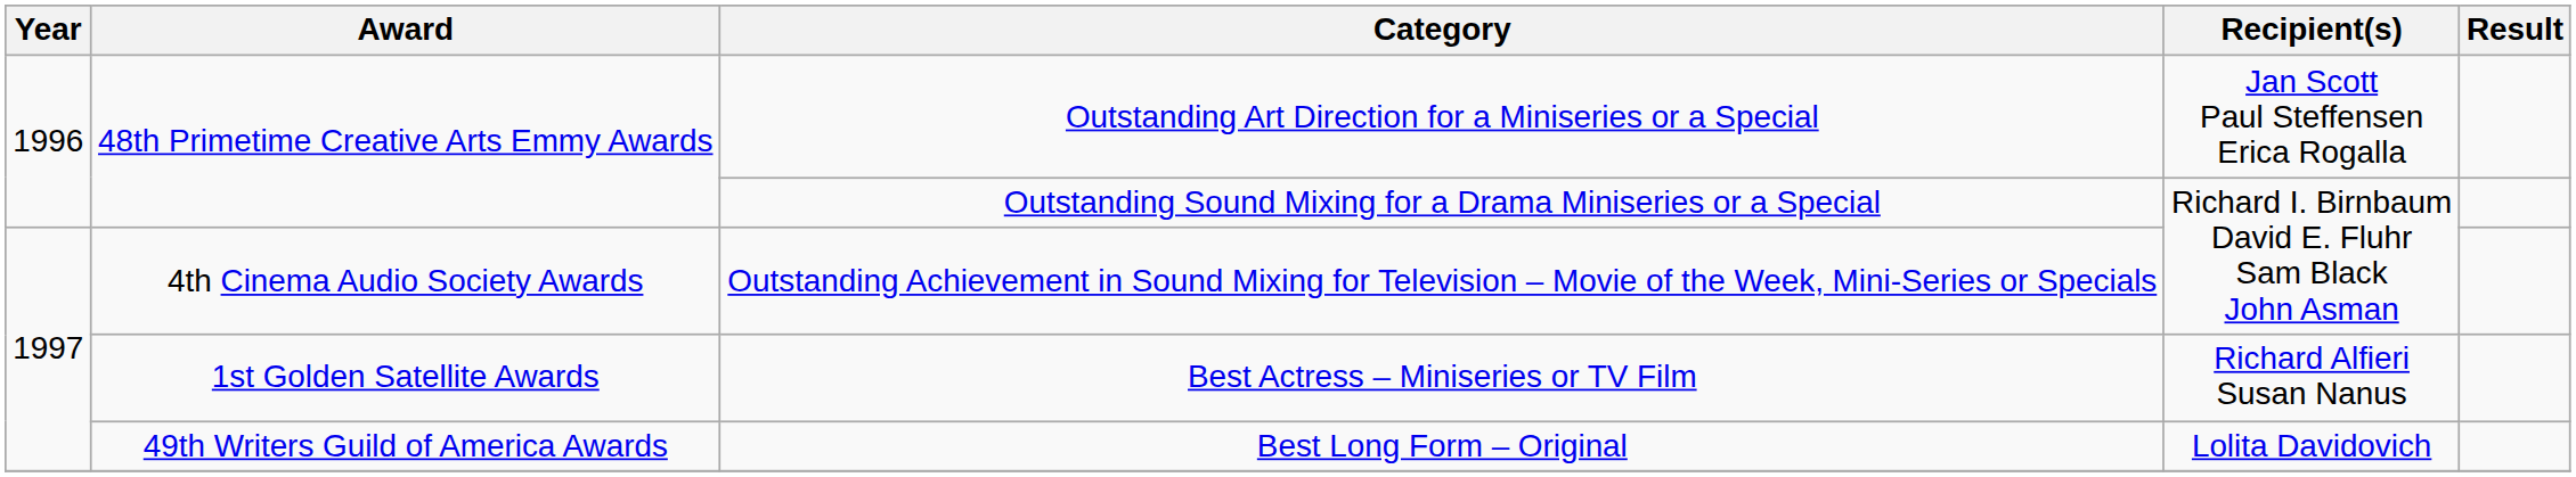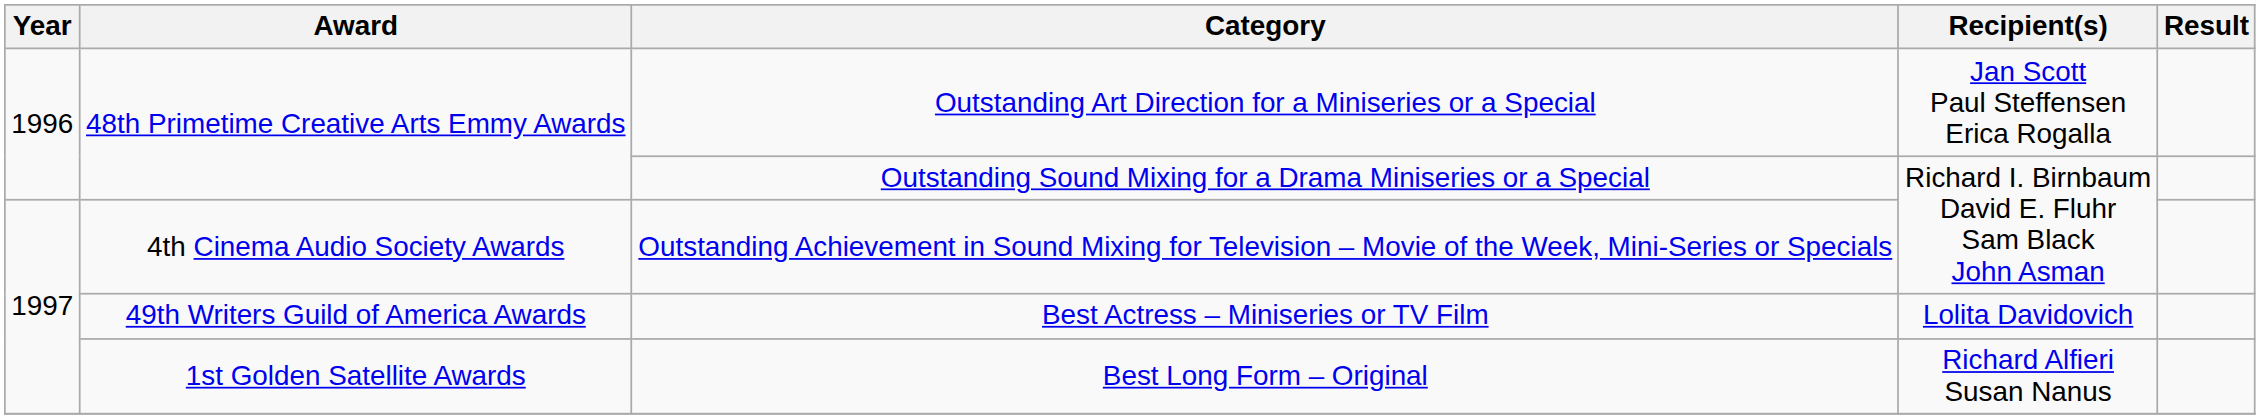 <table class="wikitable plainrowheaders" style="text-align:center;">
 <tr>
 <th>Year</th>
 <th>Award</th>
 <th>Category</th>
 <th>Recipient(s)</th>
 <th>Result</th>
 </tr>
 <tr>
 <td rowspan="2">1996</td>
 <td rowspan="2"><a href='#'>48th Primetime Creative Arts Emmy Awards</a></td>
 <td><a href='#'>Outstanding Art Direction for a Miniseries or a Special</a></td>
 <td><a href='#'>Jan Scott</a> <br> Paul Steffensen <br> Erica Rogalla</td>
 <td></td>
 </tr>
 <tr>
 <td><a href='#'>Outstanding Sound Mixing for a Drama Miniseries or a Special</a></td>
 <td rowspan="2">Richard I. Birnbaum <br> David E. Fluhr <br> Sam Black <br> <a href='#'>John Asman</a></td>
 <td></td>
 </tr>
 <tr>
 <td rowspan="3">1997</td>
 <td>4th <a href='#'>Cinema Audio Society Awards</a></td>
 <td><a href='#'>Outstanding Achievement in Sound Mixing for Television – Movie of the Week, Mini-Series or Specials</a></td>
 <td></td>
 </tr>
 <tr>
-<td><a href='#'>1st Golden Satellite Awards</a></td>
+<td><a href='#'>49th Writers Guild of America Awards</a></td>
 <td><a href='#'>Best Actress – Miniseries or TV Film</a></td>
-<td><a href='#'>Richard Alfieri</a> <br> Susan Nanus</td>
+<td><a href='#'>Lolita Davidovich</a></td>
 <td></td>
 </tr>
 <tr>
-<td><a href='#'>49th Writers Guild of America Awards</a></td>
+<td><a href='#'>1st Golden Satellite Awards</a></td>
 <td><a href='#'>Best Long Form – Original</a></td>
-<td><a href='#'>Lolita Davidovich</a></td>
+<td><a href='#'>Richard Alfieri</a> <br> Susan Nanus</td>
 <td></td>
 </tr>
 <tr>
 </tr>
 </table>
